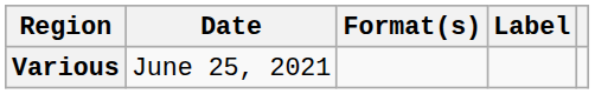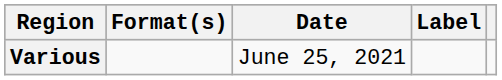 <table class="wikitable plainrowheaders" border="1">
 <tr>
 <th scope="col">Region</th>
+<th scope="col">Format(s)</th>
 <th scope="col">Date</th>
-<th scope="col">Format(s)</th>
 <th scope="col">Label</th>
 <th scope="col"></th>
 </tr>
 <tr>
 <th scope="row">Various</th>
+<td></td>
 <td>June 25, 2021</td>
-<td></td>
 <td></td>
 <td style="text-align:center;"></td>
 </tr>
 </table>
